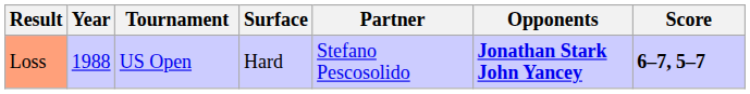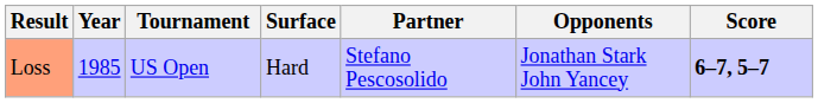 <table class="sortable wikitable">
 <tr>
 <th style="width:40px;">Result</th>
 <th style="width:30px;">Year</th>
 <th style="width:100px;">Tournament</th>
 <th style="width:50px;">Surface</th>
 <th style="width:150px;">Partner</th>
 <th style="width:150px;">Opponents</th>
 <th style="width:110px;" class="unsortable">Score</th>
 </tr>
 <tr style="background:#ccccff;">
 <td style="background:#ffa07a;">Loss</td>
-<td><a href='#'>1988</a></td>
+<td><a href='#'>1985</a></td>
 <td><a href='#'>US Open</a></td>
 <td>Hard</td>
 <td> <a href='#'>Stefano Pescosolido</a></td>
-<td><strong> <a href='#'>Jonathan Stark</a> <br>  <a href='#'>John Yancey</a></strong></td>
+<td> <a href='#'>Jonathan Stark</a> <br>  <a href='#'>John Yancey</a></td>
 <td><strong>6–7, 5–7</strong></td>
 </tr>
 </table>
